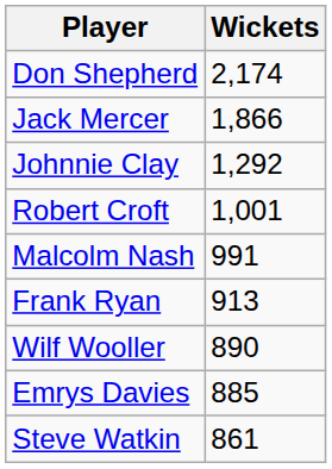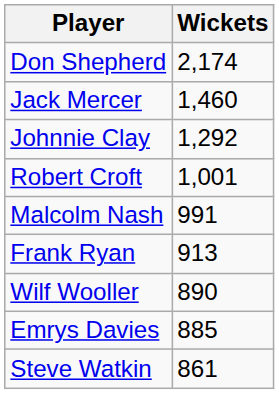 <table class="wikitable">
 <tr>
 <th>Player</th>
 <th>Wickets</th>
 </tr>
 <tr>
 <td><a href='#'>Don Shepherd</a></td>
 <td>2,174</td>
 </tr>
 <tr>
 <td><a href='#'>Jack Mercer</a></td>
-<td>1,866</td>
+<td>1,460</td>
 </tr>
 <tr>
 <td><a href='#'>Johnnie Clay</a></td>
 <td>1,292</td>
 </tr>
 <tr>
 <td><a href='#'>Robert Croft</a></td>
 <td>1,001</td>
 </tr>
 <tr>
 <td><a href='#'>Malcolm Nash</a></td>
 <td>991</td>
 </tr>
 <tr>
 <td><a href='#'>Frank Ryan</a></td>
 <td>913</td>
 </tr>
 <tr>
 <td><a href='#'>Wilf Wooller</a></td>
 <td>890</td>
 </tr>
 <tr>
 <td><a href='#'>Emrys Davies</a></td>
 <td>885</td>
 </tr>
 <tr>
 <td><a href='#'>Steve Watkin</a></td>
 <td>861</td>
 </tr>
 </table>
